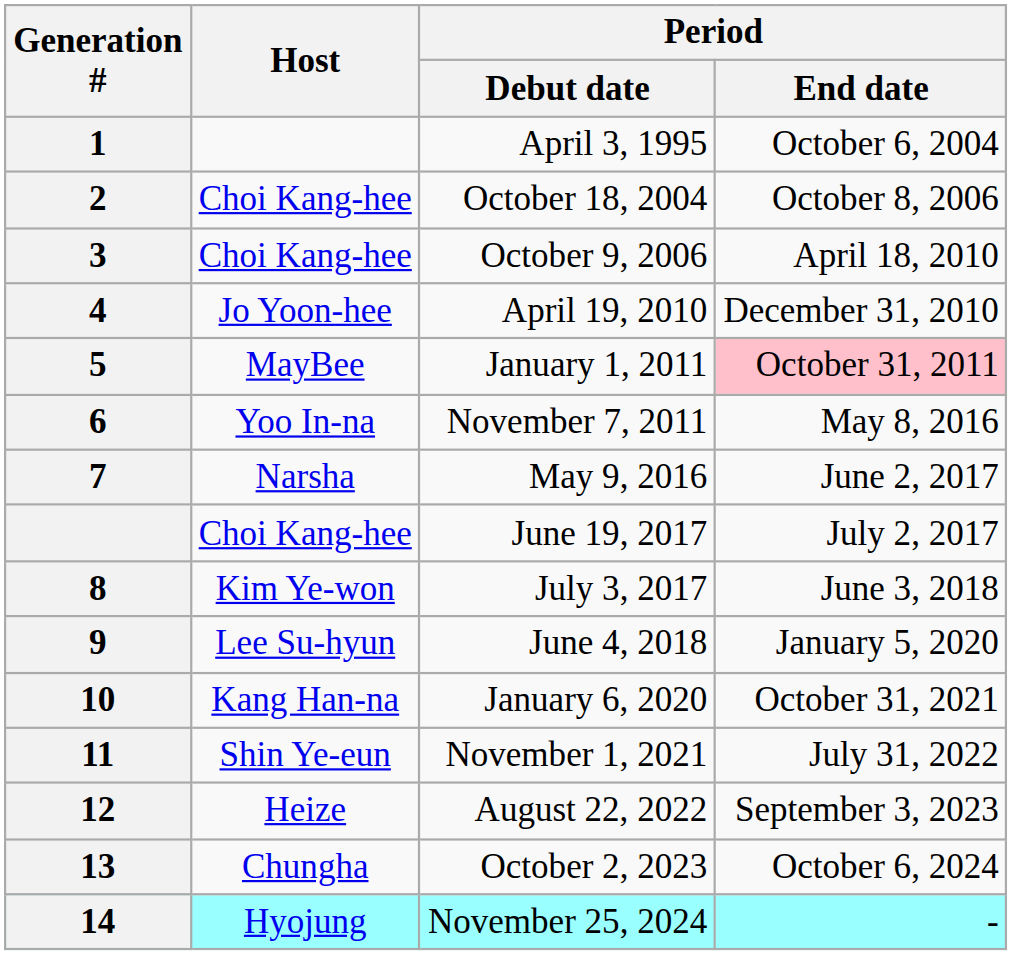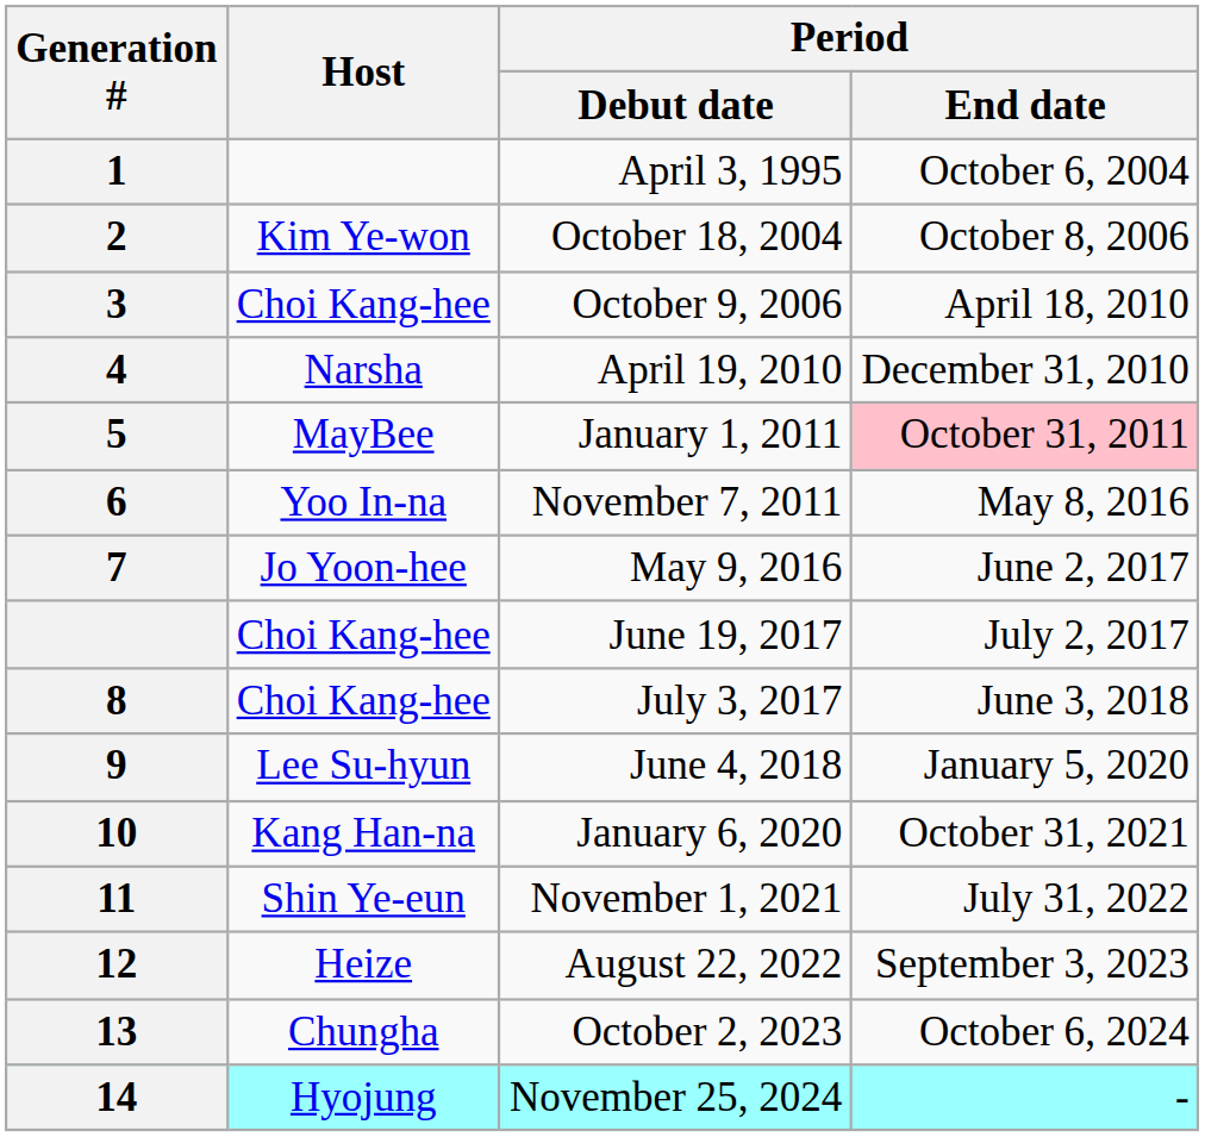 <table class="wikitable" style="text-align:right;">
 <tr>
 <th rowspan=2>Generation<br>#</th>
 <th rowspan=2>Host</th>
 <th colspan=2>Period</th>
 </tr>
 <tr>
 <th>Debut date</th>
 <th>End date</th>
 </tr>
 <tr>
 <th>1</th>
 <td align="center"></td>
 <td>April 3, 1995</td>
 <td>October 6, 2004</td>
 </tr>
 <tr>
 <th>2</th>
-<td align="center"><a href='#'>Choi Kang-hee</a></td>
+<td align="center"><a href='#'>Kim Ye-won</a></td>
 <td>October 18, 2004</td>
 <td>October 8, 2006</td>
 </tr>
 <tr>
 <th>3</th>
 <td align="center"><a href='#'>Choi Kang-hee</a></td>
 <td>October 9, 2006</td>
 <td>April 18, 2010</td>
 </tr>
 <tr>
 <th>4</th>
-<td align="center"><a href='#'>Jo Yoon-hee</a></td>
+<td align="center"><a href='#'>Narsha</a></td>
 <td>April 19, 2010</td>
 <td>December 31, 2010</td>
 </tr>
 <tr>
 <th>5</th>
 <td align="center"><a href='#'>MayBee</a></td>
 <td>January 1, 2011</td>
 <td style="background: pink;">October 31, 2011</td>
 </tr>
 <tr>
 <th>6</th>
 <td align="center"><a href='#'>Yoo In-na</a></td>
 <td>November 7, 2011</td>
 <td>May 8, 2016</td>
 </tr>
 <tr>
 <th>7</th>
-<td align="center"><a href='#'>Narsha</a></td>
+<td align="center"><a href='#'>Jo Yoon-hee</a></td>
 <td>May 9, 2016</td>
 <td>June 2, 2017</td>
 </tr>
 <tr>
 <th></th>
 <td align="center"><a href='#'>Choi Kang-hee</a></td>
 <td>June 19, 2017</td>
 <td>July 2, 2017</td>
 </tr>
 <tr>
 <th>8</th>
-<td align="center"><a href='#'>Kim Ye-won</a></td>
+<td align="center"><a href='#'>Choi Kang-hee</a></td>
 <td>July 3, 2017</td>
 <td>June 3, 2018</td>
 </tr>
 <tr>
 <th>9</th>
 <td align="center"><a href='#'>Lee Su-hyun</a></td>
 <td>June 4, 2018</td>
 <td>January 5, 2020</td>
 </tr>
 <tr>
 <th>10</th>
 <td align="center"><a href='#'>Kang Han-na</a></td>
 <td>January 6, 2020</td>
 <td>October 31, 2021</td>
 </tr>
 <tr>
 <th>11</th>
 <td align = "center"><a href='#'>Shin Ye-eun</a></td>
 <td>November 1, 2021</td>
 <td>July 31, 2022</td>
 </tr>
 <tr>
 <th>12</th>
 <td align = "center"><a href='#'>Heize</a></td>
 <td>August 22, 2022</td>
 <td>September 3, 2023</td>
 </tr>
 <tr>
 <th>13</th>
 <td align="center"><a href='#'>Chungha</a></td>
 <td>October 2, 2023</td>
 <td>October 6, 2024</td>
 </tr>
 <tr bgcolor="#99FFFF">
 <th>14</th>
 <td align="center"><a href='#'>Hyojung</a></td>
 <td>November 25, 2024</td>
 <td>-</td>
 </tr>
 </table>
